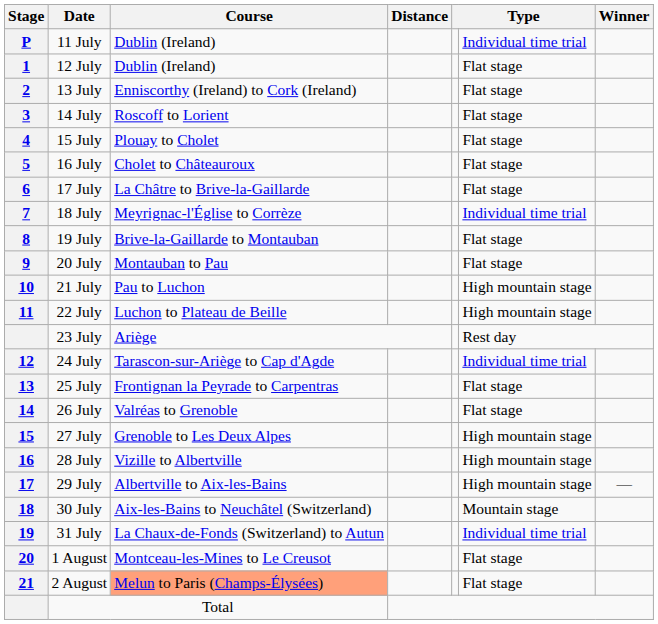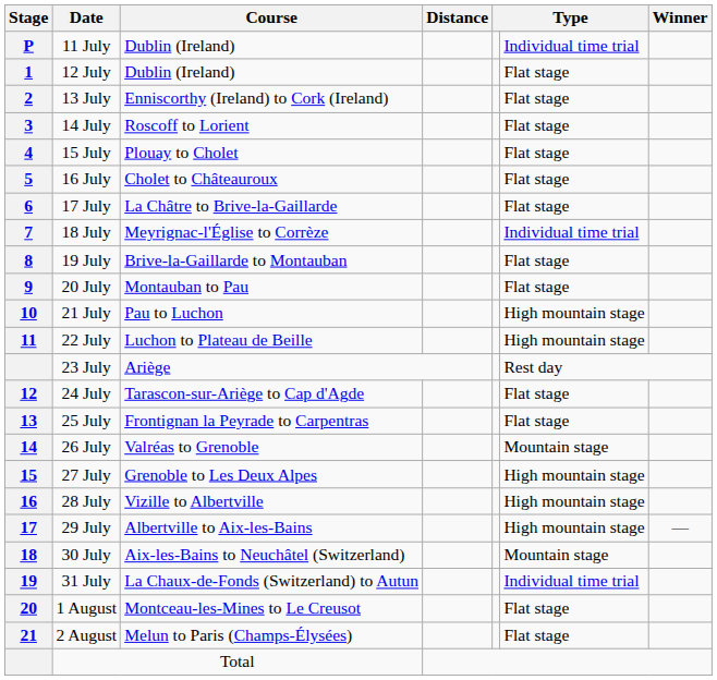 <table class="wikitable">
 <tr>
 <th scope="col">Stage</th>
 <th scope="col">Date</th>
 <th scope="col">Course</th>
 <th scope="col">Distance</th>
 <th scope="col" colspan="2">Type</th>
 <th scope="col">Winner</th>
 </tr>
 <tr>
 <th scope="row"><a href='#'>P</a></th>
 <td style="text-align:center;">11 July</td>
 <td><a href='#'>Dublin</a> (Ireland)</td>
 <td style="text-align:center;"></td>
 <td></td>
 <td><a href='#'>Individual time trial</a></td>
 <td></td>
 </tr>
 <tr>
 <th scope="row"><a href='#'>1</a></th>
 <td style="text-align:center;">12 July</td>
 <td><a href='#'>Dublin</a> (Ireland)</td>
 <td style="text-align:center;"></td>
 <td></td>
 <td>Flat stage</td>
 <td></td>
 </tr>
 <tr>
 <th scope="row"><a href='#'>2</a></th>
 <td style="text-align:center;">13 July</td>
 <td><a href='#'>Enniscorthy</a> (Ireland) to <a href='#'>Cork</a> (Ireland)</td>
 <td style="text-align:center;"></td>
 <td></td>
 <td>Flat stage</td>
 <td></td>
 </tr>
 <tr>
 <th scope="row"><a href='#'>3</a></th>
 <td style="text-align:center;">14 July</td>
 <td><a href='#'>Roscoff</a> to <a href='#'>Lorient</a></td>
 <td style="text-align:center;"></td>
 <td></td>
 <td>Flat stage</td>
 <td></td>
 </tr>
 <tr>
 <th scope="row"><a href='#'>4</a></th>
 <td style="text-align:center;">15 July</td>
 <td><a href='#'>Plouay</a> to <a href='#'>Cholet</a></td>
 <td style="text-align:center;"></td>
 <td></td>
 <td>Flat stage</td>
 <td></td>
 </tr>
 <tr>
 <th scope="row"><a href='#'>5</a></th>
 <td style="text-align:center;">16 July</td>
 <td><a href='#'>Cholet</a> to <a href='#'>Châteauroux</a></td>
 <td style="text-align:center;"></td>
 <td></td>
 <td>Flat stage</td>
 <td></td>
 </tr>
 <tr>
 <th scope="row"><a href='#'>6</a></th>
 <td style="text-align:center;">17 July</td>
 <td><a href='#'>La Châtre</a> to <a href='#'>Brive-la-Gaillarde</a></td>
 <td style="text-align:center;"></td>
 <td></td>
 <td>Flat stage</td>
 <td></td>
 </tr>
 <tr>
 <th scope="row"><a href='#'>7</a></th>
 <td style="text-align:center;">18 July</td>
 <td><a href='#'>Meyrignac-l'Église</a> to <a href='#'>Corrèze</a></td>
 <td style="text-align:center;"></td>
 <td></td>
 <td><a href='#'>Individual time trial</a></td>
 <td></td>
 </tr>
 <tr>
 <th scope="row"><a href='#'>8</a></th>
 <td style="text-align:center;">19 July</td>
 <td><a href='#'>Brive-la-Gaillarde</a> to <a href='#'>Montauban</a></td>
 <td style="text-align:center;"></td>
 <td></td>
 <td>Flat stage</td>
 <td></td>
 </tr>
 <tr>
 <th scope="row"><a href='#'>9</a></th>
 <td style="text-align:center;">20 July</td>
 <td><a href='#'>Montauban</a> to <a href='#'>Pau</a></td>
 <td style="text-align:center;"></td>
 <td></td>
 <td>Flat stage</td>
 <td></td>
 </tr>
 <tr>
 <th scope="row"><a href='#'>10</a></th>
 <td style="text-align:center;">21 July</td>
 <td><a href='#'>Pau</a> to <a href='#'>Luchon</a></td>
 <td style="text-align:center;"></td>
 <td></td>
 <td>High mountain stage</td>
 <td></td>
 </tr>
 <tr>
 <th scope="row"><a href='#'>11</a></th>
 <td style="text-align:center;">22 July</td>
 <td><a href='#'>Luchon</a> to <a href='#'>Plateau de Beille</a></td>
 <td style="text-align:center;"></td>
 <td></td>
 <td>High mountain stage</td>
 <td></td>
 </tr>
 <tr>
 <th scope="row"></th>
 <td style="text-align:center;">23 July</td>
 <td colspan="2"><a href='#'>Ariège</a></td>
 <td></td>
 <td colspan="2">Rest day</td>
 </tr>
 <tr>
 <th scope="row"><a href='#'>12</a></th>
 <td style="text-align:center;">24 July</td>
 <td><a href='#'>Tarascon-sur-Ariège</a> to <a href='#'>Cap d'Agde</a></td>
 <td style="text-align:center;"></td>
 <td></td>
-<td><a href='#'>Individual time trial</a></td>
+<td>Flat stage</td>
 <td></td>
 </tr>
 <tr>
 <th scope="row"><a href='#'>13</a></th>
 <td style="text-align:center;">25 July</td>
 <td><a href='#'>Frontignan la Peyrade</a> to <a href='#'>Carpentras</a></td>
 <td style="text-align:center;"></td>
 <td></td>
 <td>Flat stage</td>
 <td></td>
 </tr>
 <tr>
 <th scope="row"><a href='#'>14</a></th>
 <td style="text-align:center;">26 July</td>
 <td><a href='#'>Valréas</a> to <a href='#'>Grenoble</a></td>
 <td style="text-align:center;"></td>
 <td></td>
-<td>Flat stage</td>
+<td>Mountain stage</td>
 <td></td>
 </tr>
 <tr>
 <th scope="row"><a href='#'>15</a></th>
 <td style="text-align:center;">27 July</td>
 <td><a href='#'>Grenoble</a> to <a href='#'>Les Deux Alpes</a></td>
 <td style="text-align:center;"></td>
 <td></td>
 <td>High mountain stage</td>
 <td></td>
 </tr>
 <tr>
 <th scope="row"><a href='#'>16</a></th>
 <td style="text-align:center;">28 July</td>
 <td><a href='#'>Vizille</a> to <a href='#'>Albertville</a></td>
 <td style="text-align:center;"></td>
 <td></td>
 <td>High mountain stage</td>
 <td></td>
 </tr>
 <tr>
 <th scope="row"><a href='#'>17</a></th>
 <td style="text-align:center;">29 July</td>
 <td><a href='#'>Albertville</a> to <a href='#'>Aix-les-Bains</a></td>
 <td style="text-align:center;"></td>
 <td></td>
 <td>High mountain stage</td>
 <td style="text-align:center;">—</td>
 </tr>
 <tr>
 <th scope="row"><a href='#'>18</a></th>
 <td style="text-align:center;">30 July</td>
 <td><a href='#'>Aix-les-Bains</a> to <a href='#'>Neuchâtel</a> (Switzerland)</td>
 <td style="text-align:center;"></td>
 <td></td>
 <td>Mountain stage</td>
 <td></td>
 </tr>
 <tr>
 <th scope="row"><a href='#'>19</a></th>
 <td style="text-align:center;">31 July</td>
 <td><a href='#'>La Chaux-de-Fonds</a> (Switzerland) to <a href='#'>Autun</a></td>
 <td style="text-align:center;"></td>
 <td></td>
 <td><a href='#'>Individual time trial</a></td>
 <td></td>
 </tr>
 <tr>
 <th scope="row"><a href='#'>20</a></th>
 <td style="text-align:center;">1 August</td>
 <td><a href='#'>Montceau-les-Mines</a> to <a href='#'>Le Creusot</a></td>
 <td style="text-align:center;"></td>
 <td></td>
 <td>Flat stage</td>
 <td></td>
 </tr>
 <tr>
 <th scope="row"><a href='#'>21</a></th>
 <td style="text-align:center;">2 August</td>
-<td style="background: lightsalmon;"><a href='#'>Melun</a> to Paris (<a href='#'>Champs-Élysées</a>)</td>
+<td><a href='#'>Melun</a> to Paris (<a href='#'>Champs-Élysées</a>)</td>
 <td style="text-align:center;"></td>
 <td></td>
 <td>Flat stage</td>
 <td></td>
 </tr>
 <tr>
 <th scope="row"></th>
 <td colspan="2" style="text-align:center">Total</td>
 <td colspan="4" style="text-align:center"></td>
 </tr>
 </table>
